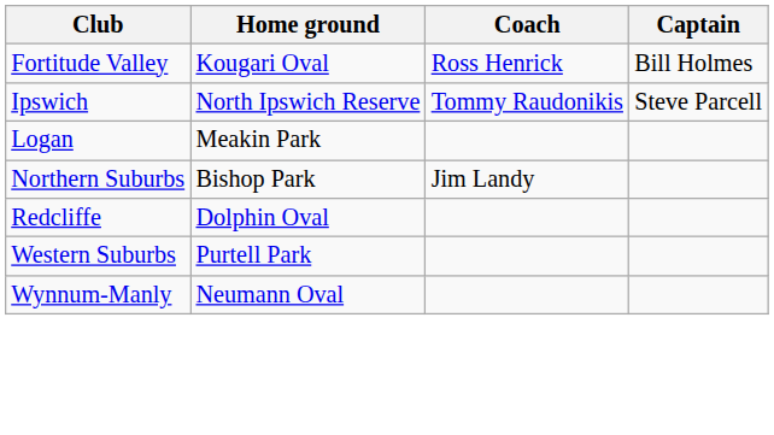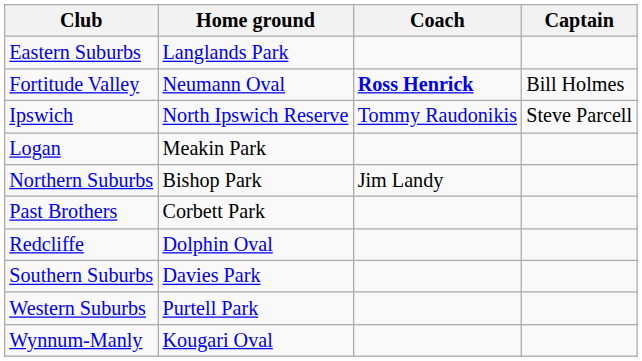 <table class="wikitable sortable">
 <tr>
 <th>Club</th>
 <th>Home ground</th>
 <th>Coach</th>
 <th>Captain</th>
 </tr>
 <tr>
+<td> <a href='#'>Eastern Suburbs</a></td>
+<td><a href='#'>Langlands Park</a></td>
+<td></td>
+<td></td>
+</tr>
+<tr>
 <td> <a href='#'>Fortitude Valley</a></td>
-<td><a href='#'>Kougari Oval</a></td>
-<td><a href='#'>Ross Henrick</a></td>
+<td><a href='#'>Neumann Oval</a></td>
+<td><strong><a href='#'>Ross Henrick</a></strong></td>
 <td>Bill Holmes</td>
 </tr>
 <tr>
 <td> <a href='#'>Ipswich</a></td>
 <td><a href='#'>North Ipswich Reserve</a></td>
 <td><a href='#'>Tommy Raudonikis</a></td>
 <td>Steve Parcell</td>
 </tr>
 <tr>
 <td> <a href='#'>Logan</a></td>
 <td>Meakin Park</td>
 <td></td>
 </tr>
 <tr>
 <td> <a href='#'>Northern Suburbs</a></td>
 <td>Bishop Park</td>
 <td>Jim Landy</td>
 <td></td>
 </tr>
 <tr>
+<td> <a href='#'>Past Brothers</a></td>
+<td>Corbett Park</td>
+<td></td>
+<td></td>
+</tr>
+<tr>
 <td> <a href='#'>Redcliffe</a></td>
 <td><a href='#'>Dolphin Oval</a></td>
+<td></td>
+<td></td>
+</tr>
+<tr>
+<td> <a href='#'>Southern Suburbs</a></td>
+<td><a href='#'>Davies Park</a></td>
 <td></td>
 <td></td>
 </tr>
 <tr>
 <td> <a href='#'>Western Suburbs</a></td>
 <td><a href='#'>Purtell Park</a></td>
 <td></td>
 <td></td>
 </tr>
 <tr>
 <td> <a href='#'>Wynnum-Manly</a></td>
-<td><a href='#'>Neumann Oval</a></td>
+<td><a href='#'>Kougari Oval</a></td>
 <td></td>
 <td></td>
 </tr>
 </table>
